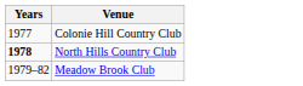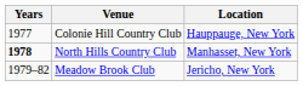 <table class=wikitable>
 <tr>
 <th>Years</th>
 <th>Venue</th>
+<th>Location</th>
 </tr>
 <tr>
 <td>1977</td>
 <td>Colonie Hill Country Club</td>
+<td><a href='#'>Hauppauge, New York</a></td>
 </tr>
 <tr>
 <td><strong>1978</strong></td>
 <td><a href='#'>North Hills Country Club</a></td>
+<td><a href='#'>Manhasset, New York</a></td>
 </tr>
 <tr>
 <td>1979–82</td>
 <td><a href='#'>Meadow Brook Club</a></td>
+<td><a href='#'>Jericho, New York</a></td>
 </tr>
 </table>
